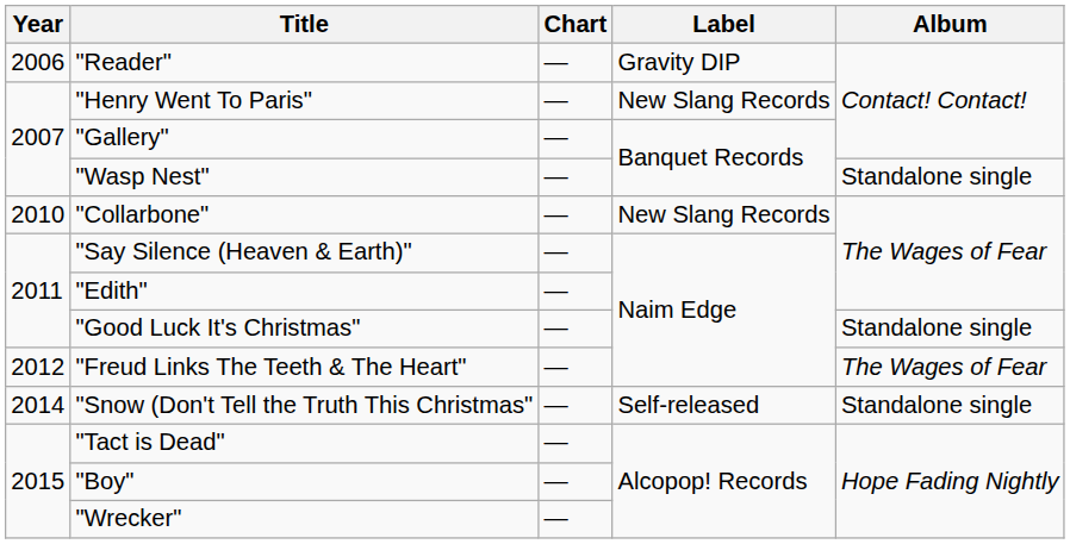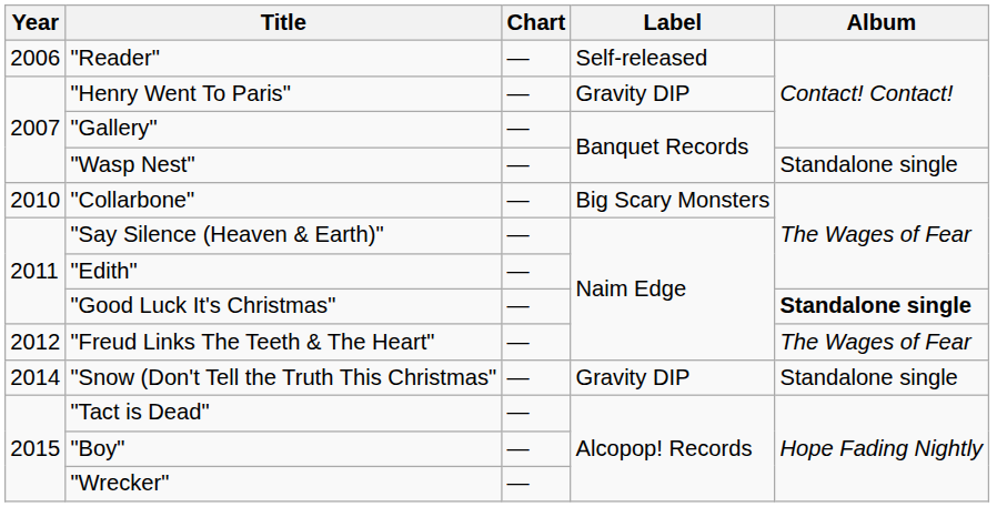 <table class="wikitable">
 <tr>
 <th>Year</th>
 <th>Title</th>
 <th>Chart</th>
 <th>Label</th>
 <th>Album</th>
 </tr>
 <tr>
 <td>2006</td>
 <td>"Reader"</td>
 <td>—</td>
-<td>Gravity DIP</td>
+<td>Self-released</td>
 <td rowspan=3><em>Contact! Contact!</em></td>
 </tr>
 <tr>
 <td rowspan=3>2007</td>
 <td>"Henry Went To Paris"</td>
 <td>—</td>
-<td>New Slang Records</td>
+<td>Gravity DIP</td>
 </tr>
 <tr>
 <td>"Gallery"</td>
 <td>—</td>
 <td rowspan=2>Banquet Records</td>
 </tr>
 <tr>
 <td>"Wasp Nest"</td>
 <td>—</td>
 <td>Standalone single</td>
 </tr>
 <tr>
 <td>2010</td>
 <td>"Collarbone"</td>
 <td>—</td>
-<td>New Slang Records</td>
+<td>Big Scary Monsters</td>
 <td rowspan=3><em>The Wages of Fear</em></td>
 </tr>
 <tr>
 <td rowspan=3>2011</td>
 <td>"Say Silence (Heaven & Earth)"</td>
 <td>—</td>
 <td rowspan=4>Naim Edge</td>
 </tr>
 <tr>
 <td>"Edith"</td>
 <td>—</td>
 </tr>
 <tr>
 <td>"Good Luck It's Christmas"</td>
 <td>—</td>
-<td>Standalone single</td>
+<td><strong>Standalone single</strong></td>
 </tr>
 <tr>
 <td>2012</td>
 <td>"Freud Links The Teeth & The Heart"</td>
 <td>—</td>
 <td><em>The Wages of Fear</em></td>
 </tr>
 <tr>
 <td>2014</td>
 <td>"Snow (Don't Tell the Truth This Christmas"</td>
 <td>—</td>
-<td>Self-released</td>
+<td>Gravity DIP</td>
 <td>Standalone single</td>
 </tr>
 <tr>
 <td rowspan=3>2015</td>
 <td>"Tact is Dead"</td>
 <td>—</td>
 <td rowspan=3>Alcopop! Records</td>
 <td rowspan=3><em>Hope Fading Nightly</em></td>
 </tr>
 <tr>
 <td>"Boy"</td>
 <td>—</td>
 </tr>
 <tr>
 <td>"Wrecker"</td>
 <td>—</td>
 </tr>
 </table>
